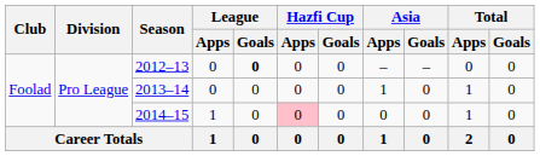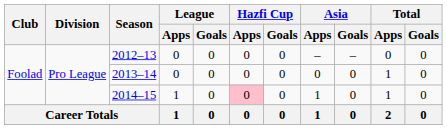 <table class="wikitable" style="text-align: center;">
 <tr>
 <th rowspan="2">Club</th>
 <th rowspan="2">Division</th>
 <th rowspan="2">Season</th>
 <th colspan="2">League</th>
 <th colspan="2"><a href='#'>Hazfi Cup</a></th>
 <th colspan="2"><a href='#'>Asia</a></th>
 <th colspan="2">Total</th>
 </tr>
 <tr>
 <th>Apps</th>
 <th>Goals</th>
 <th>Apps</th>
 <th>Goals</th>
 <th>Apps</th>
 <th>Goals</th>
 <th>Apps</th>
 <th>Goals</th>
 </tr>
 <tr>
 <td rowspan="3"><a href='#'>Foolad</a></td>
 <td rowspan="3"><a href='#'>Pro League</a></td>
 <td><a href='#'>2012–13</a></td>
 <td>0</td>
-<td><strong>0</strong></td>
+<td>0</td>
 <td>0</td>
 <td>0</td>
 <td>–</td>
 <td>–</td>
 <td>0</td>
 <td>0</td>
 </tr>
 <tr>
 <td><a href='#'>2013–14</a></td>
 <td>0</td>
 <td>0</td>
 <td>0</td>
 <td>0</td>
-<td>1</td>
+<td>0</td>
 <td>0</td>
 <td>1</td>
 <td>0</td>
 </tr>
 <tr>
 <td><a href='#'>2014–15</a></td>
 <td>1</td>
 <td>0</td>
 <td style="background: pink;">0</td>
 <td>0</td>
-<td>0</td>
+<td>1</td>
 <td>0</td>
 <td>1</td>
 <td>0</td>
 </tr>
 <tr>
 <th colspan=3>Career Totals</th>
 <th>1</th>
 <th>0</th>
 <th>0</th>
 <th>0</th>
 <th>1</th>
 <th>0</th>
 <th>2</th>
 <th>0</th>
 </tr>
 </table>
